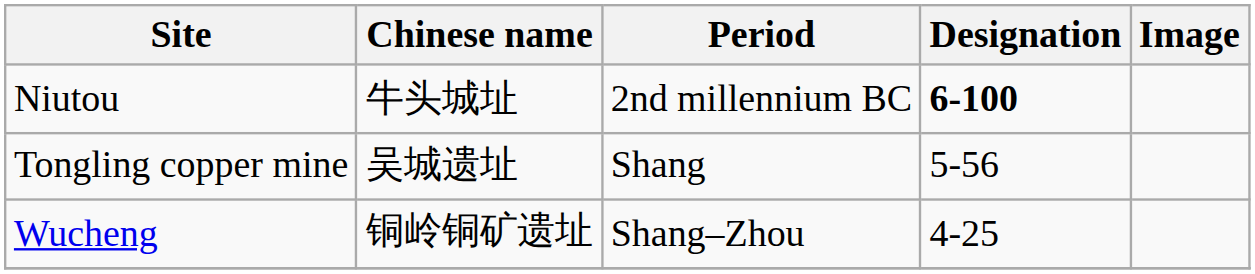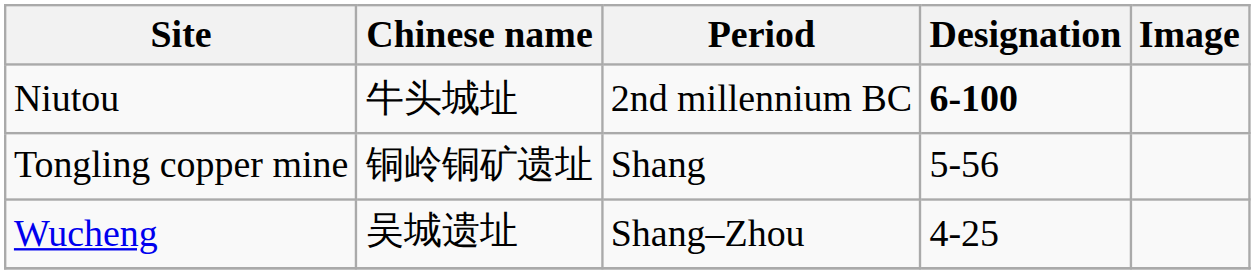 <table class="wikitable">
 <tr>
 <th>Site</th>
 <th>Chinese name</th>
 <th>Period</th>
 <th>Designation</th>
 <th>Image</th>
 </tr>
 <tr>
 <td>Niutou</td>
 <td>牛头城址</td>
 <td>2nd millennium BC</td>
 <td><strong>6-100</strong></td>
 <td></td>
 </tr>
 <tr>
 <td>Tongling copper mine</td>
-<td>吴城遗址</td>
+<td>铜岭铜矿遗址</td>
 <td>Shang</td>
 <td>5-56</td>
 <td></td>
 </tr>
 <tr>
 <td><a href='#'>Wucheng</a></td>
-<td>铜岭铜矿遗址</td>
+<td>吴城遗址</td>
 <td>Shang–Zhou</td>
 <td>4-25</td>
 <td></td>
 </tr>
 <tr>
 </tr>
 </table>
